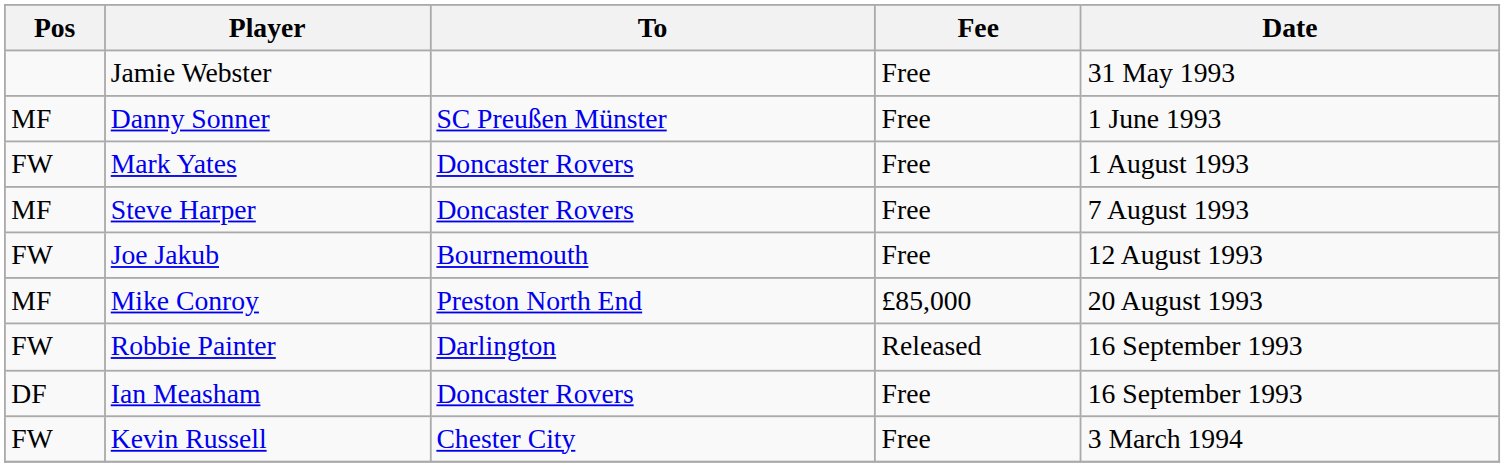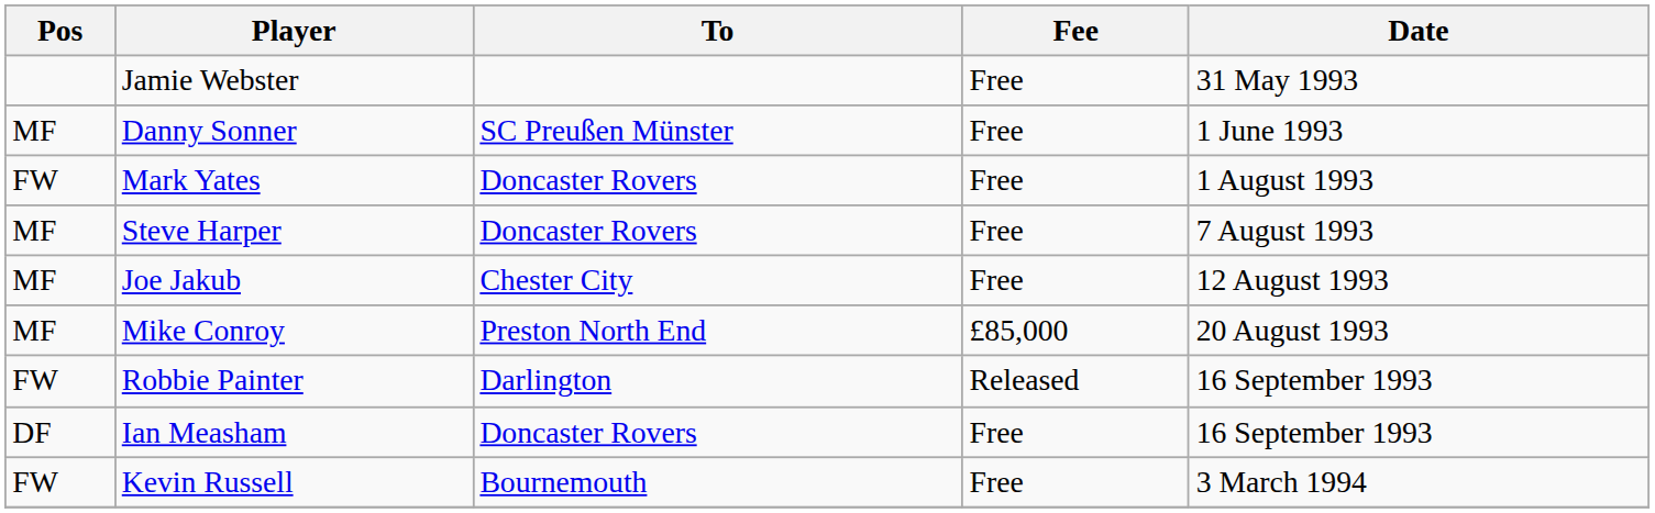 <table width=65% class="wikitable" style="text-align:center; font-size:95%; text-align:left">
 <tr>
 <th>Pos</th>
 <th>Player</th>
 <th>To</th>
 <th>Fee</th>
 <th>Date</th>
 </tr>
 <tr --->
 <td></td>
 <td> Jamie Webster</td>
 <td></td>
 <td>Free</td>
 <td>31 May 1993</td>
 </tr>
 <tr --->
 <td>MF</td>
 <td> <a href='#'>Danny Sonner</a></td>
 <td><a href='#'>SC Preußen Münster</a></td>
 <td>Free</td>
 <td>1 June 1993</td>
 </tr>
 <tr --->
 <td>FW</td>
 <td> <a href='#'>Mark Yates</a></td>
 <td><a href='#'>Doncaster Rovers</a></td>
 <td>Free</td>
 <td>1 August 1993</td>
 </tr>
 <tr --->
 <td>MF</td>
 <td> <a href='#'>Steve Harper</a></td>
 <td><a href='#'>Doncaster Rovers</a></td>
 <td>Free</td>
 <td>7 August 1993</td>
 </tr>
 <tr --->
-<td>FW</td>
+<td>MF</td>
 <td> <a href='#'>Joe Jakub</a></td>
-<td><a href='#'>Bournemouth</a></td>
+<td><a href='#'>Chester City</a></td>
 <td>Free</td>
 <td>12 August 1993</td>
 </tr>
 <tr --->
 <td>MF</td>
 <td> <a href='#'>Mike Conroy</a></td>
 <td><a href='#'>Preston North End</a></td>
 <td>£85,000</td>
 <td>20 August 1993</td>
 </tr>
 <tr --->
 <td>FW</td>
 <td> <a href='#'>Robbie Painter</a></td>
 <td><a href='#'>Darlington</a></td>
 <td>Released</td>
 <td>16 September 1993</td>
 </tr>
 <tr --->
 <td>DF</td>
 <td> <a href='#'>Ian Measham</a></td>
 <td><a href='#'>Doncaster Rovers</a></td>
 <td>Free</td>
 <td>16 September 1993</td>
 </tr>
 <tr --->
 <td>FW</td>
 <td> <a href='#'>Kevin Russell</a></td>
-<td><a href='#'>Chester City</a></td>
+<td><a href='#'>Bournemouth</a></td>
 <td>Free</td>
 <td>3 March 1994</td>
 </tr>
 <tr --->
 </tr>
 </table>
